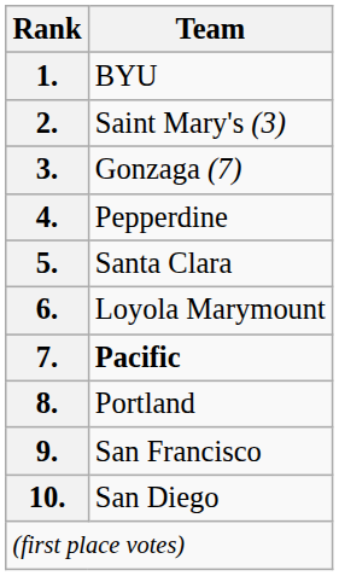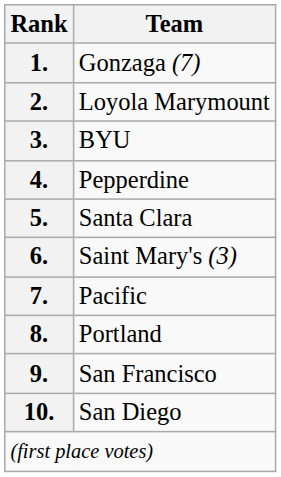 <table class="wikitable">
 <tr>
 <th>Rank</th>
 <th>Team</th>
 </tr>
 <tr>
 <th>1.</th>
-<td>BYU</td>
+<td>Gonzaga <em>(7)</em></td>
 </tr>
 <tr>
 <th>2.</th>
-<td>Saint Mary's <em>(3)</em></td>
+<td>Loyola Marymount</td>
 </tr>
 <tr>
 <th>3.</th>
-<td>Gonzaga <em>(7)</em></td>
+<td>BYU</td>
 </tr>
 <tr>
 <th>4.</th>
 <td>Pepperdine</td>
 </tr>
 <tr>
 <th>5.</th>
 <td>Santa Clara</td>
 </tr>
 <tr>
 <th>6.</th>
-<td>Loyola Marymount</td>
+<td>Saint Mary's <em>(3)</em></td>
 </tr>
 <tr>
 <th>7.</th>
-<td><strong>Pacific</strong></td>
+<td>Pacific</td>
 </tr>
 <tr>
 <th>8.</th>
 <td>Portland</td>
 </tr>
 <tr>
 <th>9.</th>
 <td>San Francisco</td>
 </tr>
 <tr>
 <th>10.</th>
 <td>San Diego</td>
 </tr>
 <tr>
 <td colspan="3" valign="middle"><small><em>(first place votes)</em></small></td>
 </tr>
 </table>
